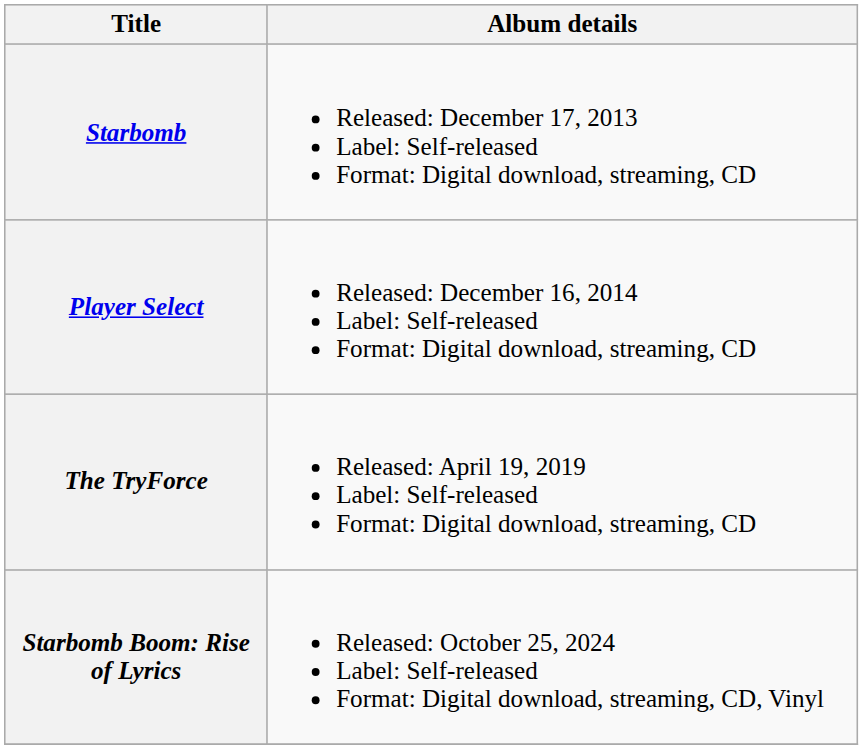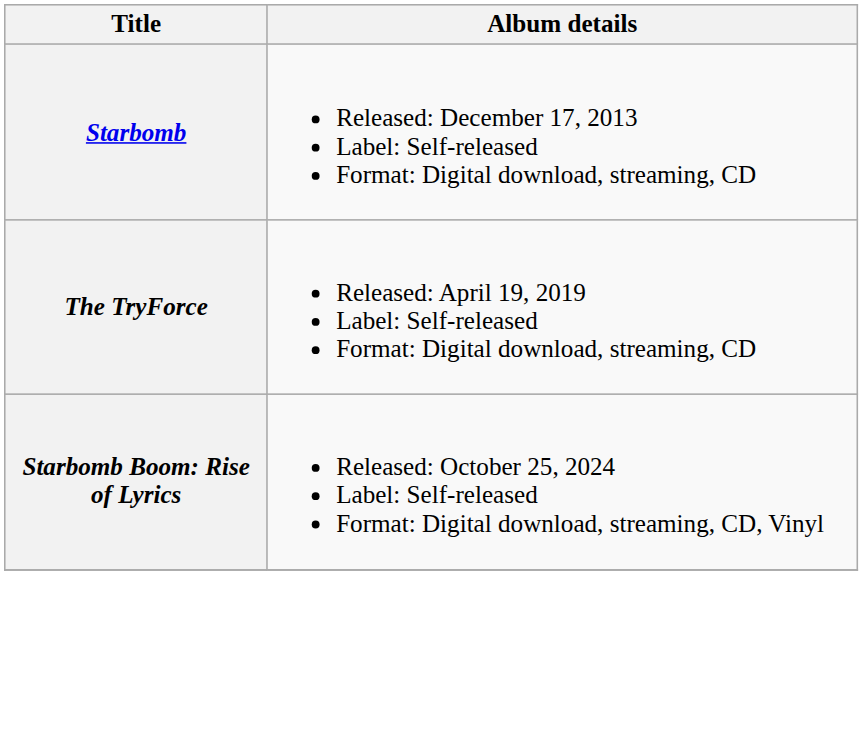 <table class="wikitable plainrowheaders">
 <tr>
 <th scope="col" style="width:10em;">Title</th>
 <th scope="col" style="width:23em;">Album details</th>
 </tr>
 <tr>
 <th scope="row"><em><a href='#'>Starbomb</a></em></th>
 <td><br><ul><li>Released: December 17, 2013</li><li>Label: Self-released</li><li>Format: Digital download, streaming, CD</li></ul></td>
-</tr>
-<tr>
-<th scope="row"><em><a href='#'>Player Select</a></em></th>
-<td><br><ul><li>Released: December 16, 2014</li><li>Label: Self-released</li><li>Format: Digital download, streaming, CD</li></ul></td>
 </tr>
 <tr>
 <th scope="row"><em>The TryForce</em></th>
 <td><br><ul><li>Released: April 19, 2019</li><li>Label: Self-released</li><li>Format: Digital download, streaming, CD</li></ul></td>
 </tr>
 <tr>
 <th scope="row"><em>Starbomb Boom: Rise of Lyrics</em></th>
 <td><br><ul><li>Released: October 25, 2024</li><li>Label: Self-released</li><li>Format: Digital download, streaming, CD, Vinyl</li></ul></td>
 </tr>
 <tr>
 </tr>
 </table>
